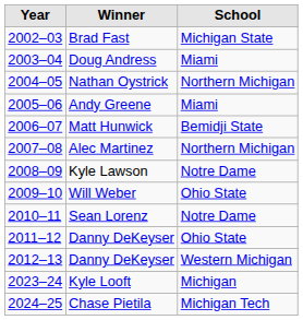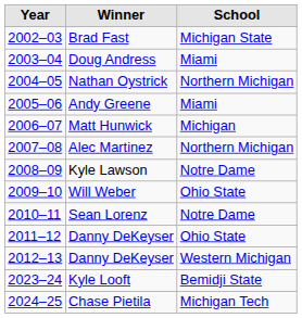 <table class="wikitable sortable">
 <tr>
 <th style="background:#e5e5e5;">Year</th>
 <th style="background:#e5e5e5;">Winner</th>
 <th style="background:#e5e5e5;">School</th>
 </tr>
 <tr>
 <td><a href='#'>2002–03</a></td>
 <td><a href='#'>Brad Fast</a></td>
 <td><a href='#'>Michigan State</a></td>
 </tr>
 <tr>
 <td><a href='#'>2003–04</a></td>
 <td><a href='#'>Doug Andress</a></td>
 <td><a href='#'>Miami</a></td>
 </tr>
 <tr>
 <td><a href='#'>2004–05</a></td>
 <td><a href='#'>Nathan Oystrick</a></td>
 <td><a href='#'>Northern Michigan</a></td>
 </tr>
 <tr>
 <td><a href='#'>2005–06</a></td>
 <td><a href='#'>Andy Greene</a></td>
 <td><a href='#'>Miami</a></td>
 </tr>
 <tr>
 <td><a href='#'>2006–07</a></td>
 <td><a href='#'>Matt Hunwick</a></td>
-<td><a href='#'>Bemidji State</a></td>
+<td><a href='#'>Michigan</a></td>
 </tr>
 <tr>
 <td><a href='#'>2007–08</a></td>
 <td><a href='#'>Alec Martinez</a></td>
 <td><a href='#'>Northern Michigan</a></td>
 </tr>
 <tr>
 <td><a href='#'>2008–09</a></td>
 <td>Kyle Lawson</td>
 <td><a href='#'>Notre Dame</a></td>
 </tr>
 <tr>
 <td><a href='#'>2009–10</a></td>
 <td><a href='#'>Will Weber</a></td>
 <td><a href='#'>Ohio State</a></td>
 </tr>
 <tr>
 <td><a href='#'>2010–11</a></td>
 <td><a href='#'>Sean Lorenz</a></td>
 <td><a href='#'>Notre Dame</a></td>
 </tr>
 <tr>
 <td><a href='#'>2011–12</a></td>
 <td><a href='#'>Danny DeKeyser</a></td>
 <td><a href='#'>Ohio State</a></td>
 </tr>
 <tr>
 <td><a href='#'>2012–13</a></td>
 <td><a href='#'>Danny DeKeyser</a></td>
 <td><a href='#'>Western Michigan</a></td>
 </tr>
 <tr>
 <td><a href='#'>2023–24</a></td>
 <td><a href='#'>Kyle Looft</a></td>
-<td><a href='#'>Michigan</a></td>
+<td><a href='#'>Bemidji State</a></td>
 </tr>
 <tr>
 <td><a href='#'>2024–25</a></td>
 <td><a href='#'>Chase Pietila</a></td>
 <td><a href='#'>Michigan Tech</a></td>
 </tr>
 </table>
